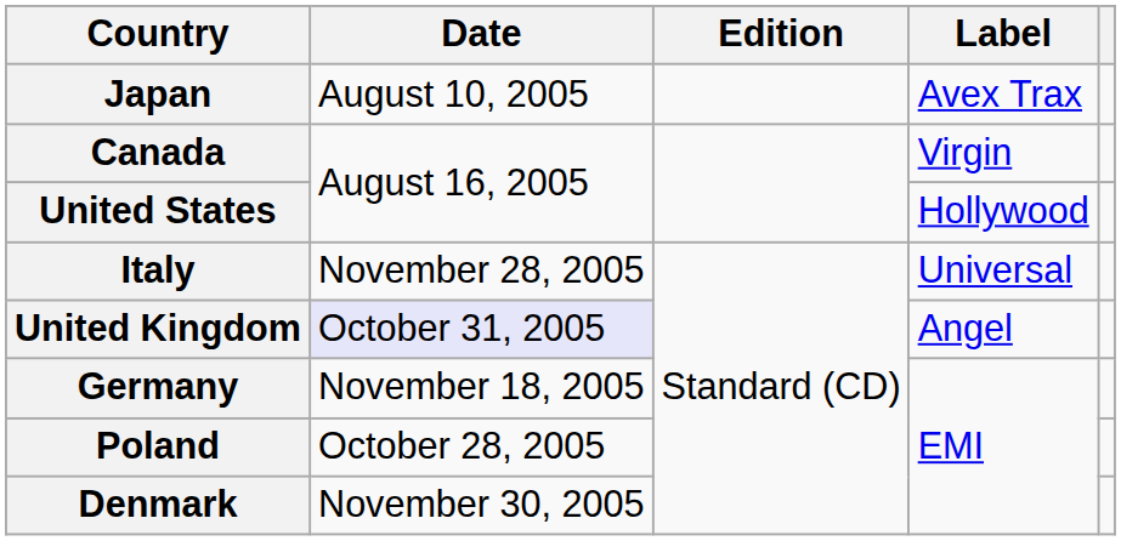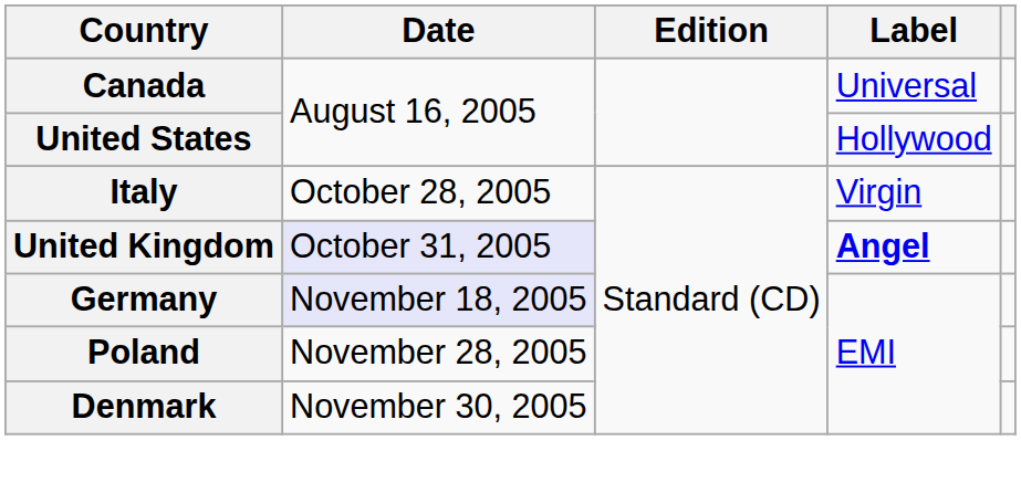 <table class="wikitable plainrowheaders">
 <tr>
 <th scope="col">Country</th>
 <th scope="col">Date</th>
 <th scope="col">Edition</th>
 <th scope="col">Label</th>
 <th scope="col"></th>
 </tr>
 <tr>
-<th scope="row">Japan</th>
-<td>August 10, 2005</td>
-<td></td>
-<td><a href='#'>Avex Trax</a></td>
-<td></td>
-</tr>
-<tr>
 <th scope="row">Canada</th>
 <td rowspan="2">August 16, 2005</td>
 <td rowspan="2"></td>
-<td><a href='#'>Virgin</a></td>
+<td><a href='#'>Universal</a></td>
 <td></td>
 </tr>
 <tr>
 <th scope="row">United States</th>
 <td><a href='#'>Hollywood</a></td>
 <td></td>
 </tr>
 <tr>
 <th scope="row">Italy</th>
-<td>November 28, 2005</td>
+<td>October 28, 2005</td>
 <td rowspan="5">Standard (CD)</td>
-<td><a href='#'>Universal</a></td>
+<td><a href='#'>Virgin</a></td>
 <td></td>
 </tr>
 <tr>
 <th scope="row">United Kingdom</th>
 <td style="background: lavender;">October 31, 2005</td>
-<td><a href='#'>Angel</a></td>
+<td><strong><a href='#'>Angel</a></strong></td>
 <td></td>
 </tr>
 <tr>
 <th scope="row">Germany</th>
-<td>November 18, 2005</td>
+<td style="background: lavender;">November 18, 2005</td>
 <td rowspan="3"><a href='#'>EMI</a></td>
 <td></td>
 </tr>
 <tr>
 <th scope="row">Poland</th>
-<td>October 28, 2005</td>
+<td>November 28, 2005</td>
 <td></td>
 </tr>
 <tr>
 <th scope="row">Denmark</th>
 <td>November 30, 2005</td>
 <td></td>
 </tr>
 </table>
